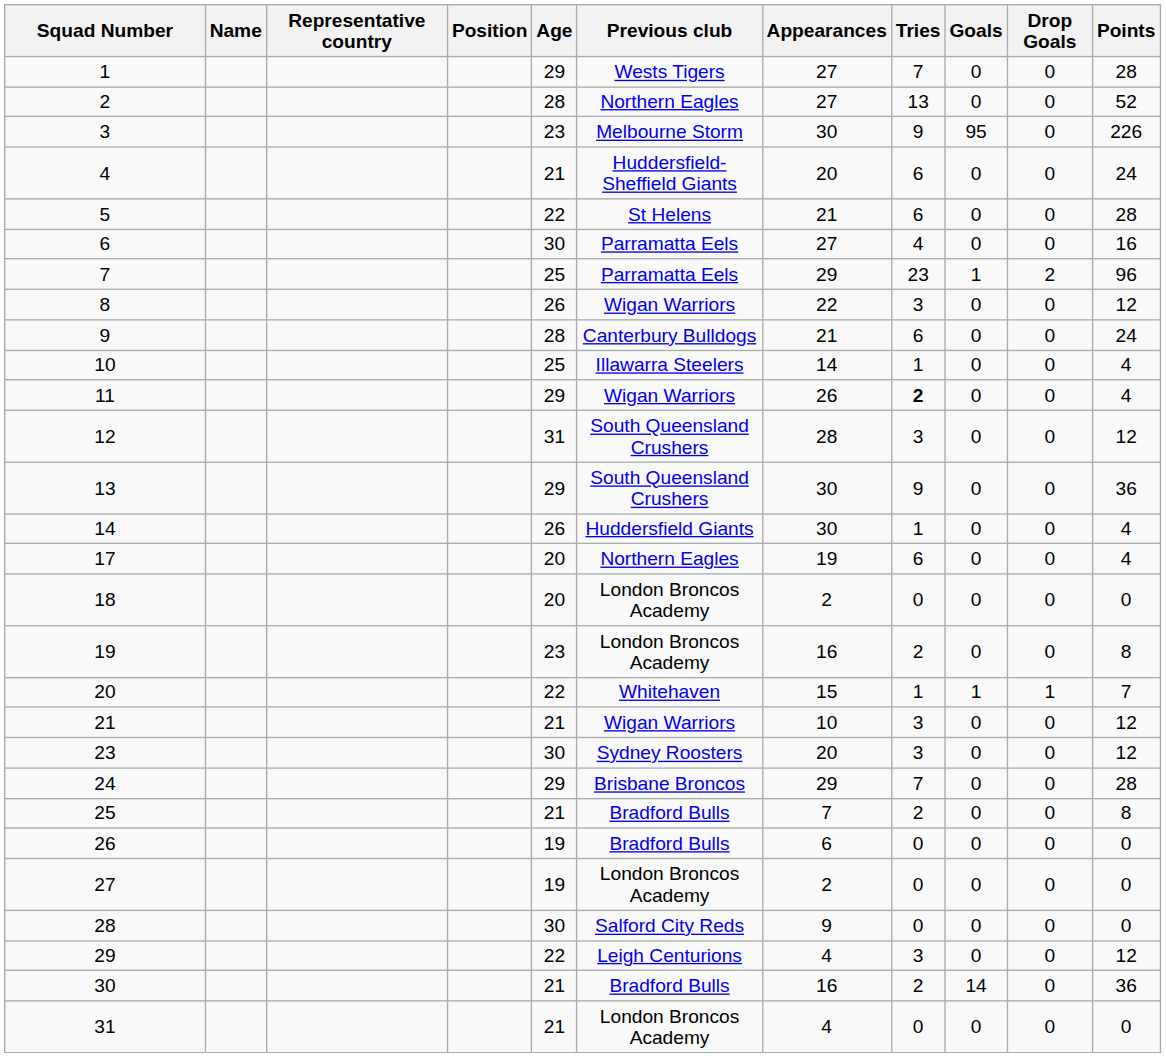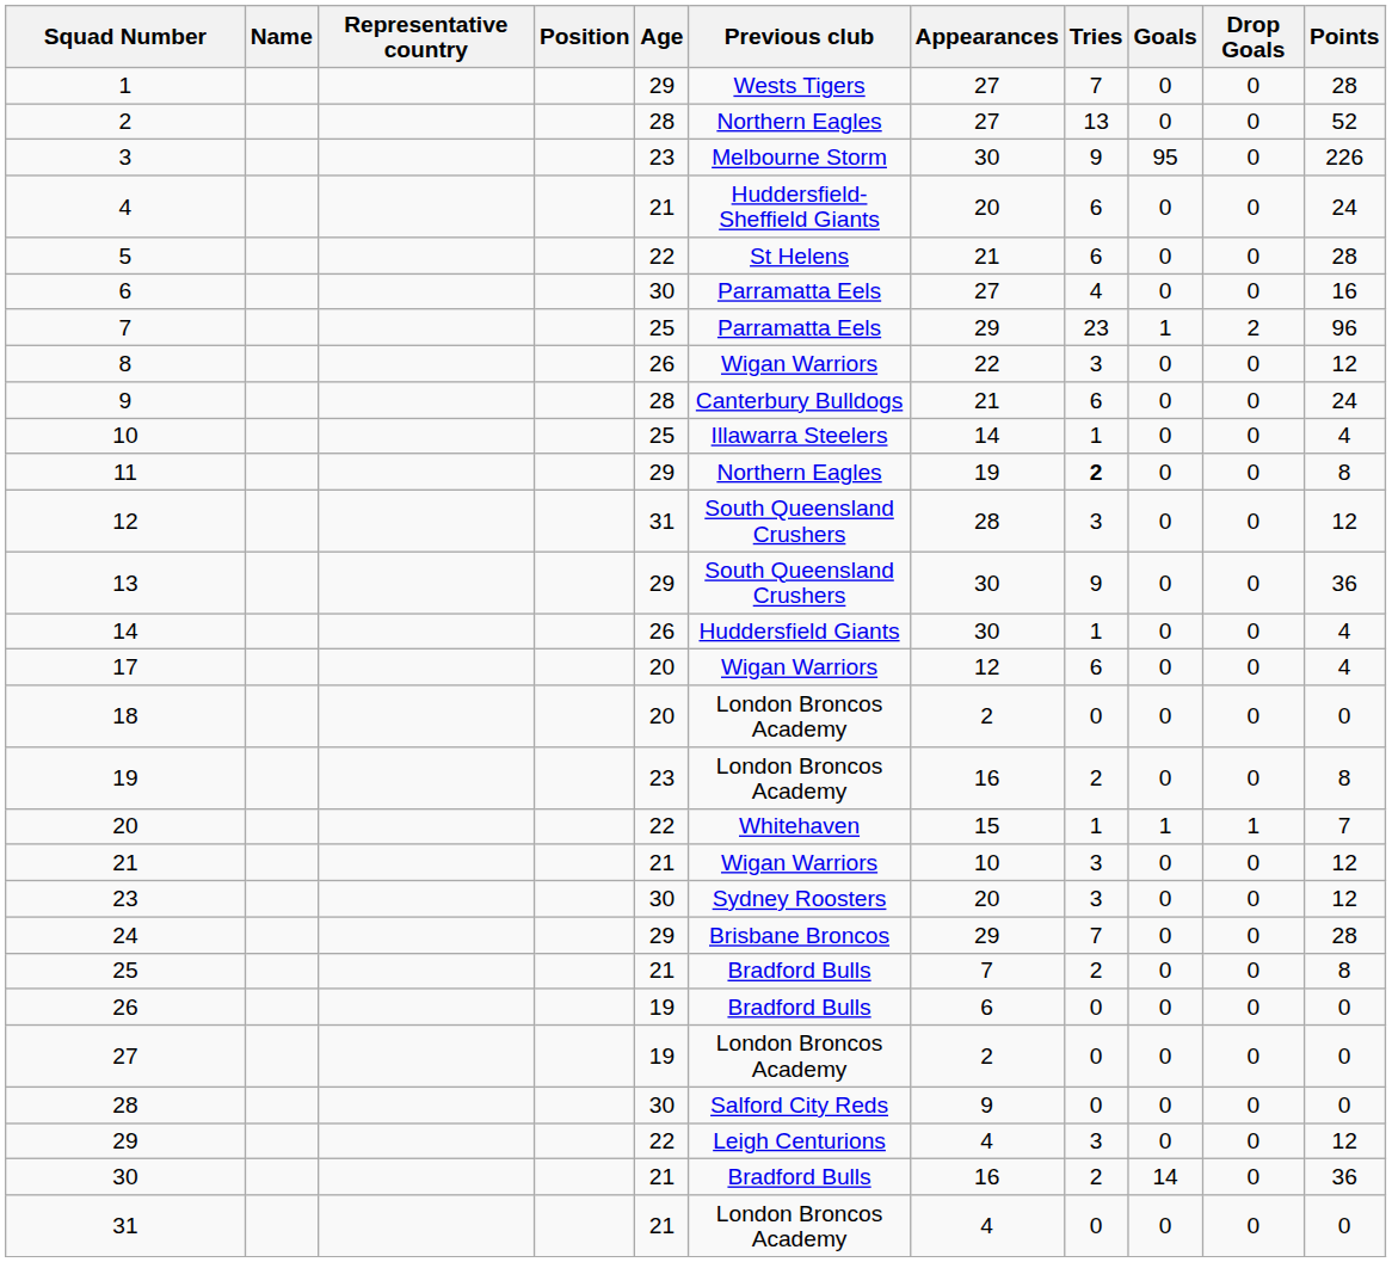 <table class="wikitable sortable" style="text-align: center; font-size:90%">
 <tr>
 <th style="width:10em">Squad Number</th>
 <th>Name</th>
 <th>Representative country</th>
 <th>Position</th>
 <th>Age</th>
 <th>Previous club</th>
 <th>Appearances</th>
 <th>Tries</th>
 <th>Goals</th>
 <th>Drop Goals</th>
 <th>Points</th>
 </tr>
 <tr>
 <td>1</td>
 <td></td>
 <td></td>
 <td></td>
 <td>29</td>
 <td> <a href='#'>Wests Tigers</a></td>
 <td>27</td>
 <td>7</td>
 <td>0</td>
 <td>0</td>
 <td>28</td>
 </tr>
 <tr>
 <td>2</td>
 <td></td>
 <td></td>
 <td></td>
 <td>28</td>
 <td> <a href='#'>Northern Eagles</a></td>
 <td>27</td>
 <td>13</td>
 <td>0</td>
 <td>0</td>
 <td>52</td>
 </tr>
 <tr>
 <td>3</td>
 <td></td>
 <td></td>
 <td></td>
 <td>23</td>
 <td> <a href='#'>Melbourne Storm</a></td>
 <td>30</td>
 <td>9</td>
 <td>95</td>
 <td>0</td>
 <td>226</td>
 </tr>
 <tr>
 <td>4</td>
 <td></td>
 <td></td>
 <td></td>
 <td>21</td>
 <td> <a href='#'>Huddersfield-Sheffield Giants</a></td>
 <td>20</td>
 <td>6</td>
 <td>0</td>
 <td>0</td>
 <td>24</td>
 </tr>
 <tr>
 <td>5</td>
 <td></td>
 <td></td>
 <td></td>
 <td>22</td>
 <td> <a href='#'>St Helens</a></td>
 <td>21</td>
 <td>6</td>
 <td>0</td>
 <td>0</td>
 <td>28</td>
 </tr>
 <tr>
 <td>6</td>
 <td></td>
 <td></td>
 <td></td>
 <td>30</td>
 <td> <a href='#'>Parramatta Eels</a></td>
 <td>27</td>
 <td>4</td>
 <td>0</td>
 <td>0</td>
 <td>16</td>
 </tr>
 <tr>
 <td>7</td>
 <td></td>
 <td></td>
 <td></td>
 <td>25</td>
 <td> <a href='#'>Parramatta Eels</a></td>
 <td>29</td>
 <td>23</td>
 <td>1</td>
 <td>2</td>
 <td>96</td>
 </tr>
 <tr>
 <td>8</td>
 <td></td>
 <td></td>
 <td></td>
 <td>26</td>
 <td> <a href='#'>Wigan Warriors</a></td>
 <td>22</td>
 <td>3</td>
 <td>0</td>
 <td>0</td>
 <td>12</td>
 </tr>
 <tr>
 <td>9</td>
 <td></td>
 <td></td>
 <td></td>
 <td>28</td>
 <td> <a href='#'>Canterbury Bulldogs</a></td>
 <td>21</td>
 <td>6</td>
 <td>0</td>
 <td>0</td>
 <td>24</td>
 </tr>
 <tr>
 <td>10</td>
 <td></td>
 <td></td>
 <td></td>
 <td>25</td>
 <td> <a href='#'>Illawarra Steelers</a></td>
 <td>14</td>
 <td>1</td>
 <td>0</td>
 <td>0</td>
 <td>4</td>
 </tr>
 <tr>
 <td>11</td>
 <td></td>
 <td></td>
 <td></td>
 <td>29</td>
-<td> <a href='#'>Wigan Warriors</a></td>
-<td>26</td>
+<td> <a href='#'>Northern Eagles</a></td>
+<td>19</td>
 <td><strong>2</strong></td>
 <td>0</td>
 <td>0</td>
-<td>4</td>
+<td>8</td>
 </tr>
 <tr>
 <td>12</td>
 <td></td>
 <td></td>
 <td></td>
 <td>31</td>
 <td> <a href='#'>South Queensland Crushers</a></td>
 <td>28</td>
 <td>3</td>
 <td>0</td>
 <td>0</td>
 <td>12</td>
 </tr>
 <tr>
 <td>13</td>
 <td></td>
 <td></td>
 <td></td>
 <td>29</td>
 <td> <a href='#'>South Queensland Crushers</a></td>
 <td>30</td>
 <td>9</td>
 <td>0</td>
 <td>0</td>
 <td>36</td>
 </tr>
 <tr>
 <td>14</td>
 <td></td>
 <td></td>
 <td></td>
 <td>26</td>
 <td> <a href='#'>Huddersfield Giants</a></td>
 <td>30</td>
 <td>1</td>
 <td>0</td>
 <td>0</td>
 <td>4</td>
 </tr>
 <tr>
 <td>17</td>
 <td></td>
 <td></td>
 <td></td>
 <td>20</td>
-<td> <a href='#'>Northern Eagles</a></td>
-<td>19</td>
+<td> <a href='#'>Wigan Warriors</a></td>
+<td>12</td>
 <td>6</td>
 <td>0</td>
 <td>0</td>
 <td>4</td>
 </tr>
 <tr>
 <td>18</td>
 <td></td>
 <td></td>
 <td></td>
 <td>20</td>
 <td> London Broncos Academy</td>
 <td>2</td>
 <td>0</td>
 <td>0</td>
 <td>0</td>
 <td>0</td>
 </tr>
 <tr>
 <td>19</td>
 <td></td>
 <td></td>
 <td></td>
 <td>23</td>
 <td> London Broncos Academy</td>
 <td>16</td>
 <td>2</td>
 <td>0</td>
 <td>0</td>
 <td>8</td>
 </tr>
 <tr>
 <td>20</td>
 <td></td>
 <td></td>
 <td></td>
 <td>22</td>
 <td> <a href='#'>Whitehaven</a></td>
 <td>15</td>
 <td>1</td>
 <td>1</td>
 <td>1</td>
 <td>7</td>
 </tr>
 <tr>
 <td>21</td>
 <td></td>
 <td></td>
 <td></td>
 <td>21</td>
 <td> <a href='#'>Wigan Warriors</a></td>
 <td>10</td>
 <td>3</td>
 <td>0</td>
 <td>0</td>
 <td>12</td>
 </tr>
 <tr>
 <td>23</td>
 <td></td>
 <td></td>
 <td></td>
 <td>30</td>
 <td> <a href='#'>Sydney Roosters</a></td>
 <td>20</td>
 <td>3</td>
 <td>0</td>
 <td>0</td>
 <td>12</td>
 </tr>
 <tr>
 <td>24</td>
 <td></td>
 <td></td>
 <td></td>
 <td>29</td>
 <td> <a href='#'>Brisbane Broncos</a></td>
 <td>29</td>
 <td>7</td>
 <td>0</td>
 <td>0</td>
 <td>28</td>
 </tr>
 <tr>
 <td>25</td>
 <td></td>
 <td></td>
 <td></td>
 <td>21</td>
 <td> <a href='#'>Bradford Bulls</a></td>
 <td>7</td>
 <td>2</td>
 <td>0</td>
 <td>0</td>
 <td>8</td>
 </tr>
 <tr>
 <td>26</td>
 <td></td>
 <td></td>
 <td></td>
 <td>19</td>
 <td> <a href='#'>Bradford Bulls</a></td>
 <td>6</td>
 <td>0</td>
 <td>0</td>
 <td>0</td>
 <td>0</td>
 </tr>
 <tr>
 <td>27</td>
 <td></td>
 <td></td>
 <td></td>
 <td>19</td>
 <td> London Broncos Academy</td>
 <td>2</td>
 <td>0</td>
 <td>0</td>
 <td>0</td>
 <td>0</td>
 </tr>
 <tr>
 <td>28</td>
 <td></td>
 <td></td>
 <td></td>
 <td>30</td>
 <td> <a href='#'>Salford City Reds</a></td>
 <td>9</td>
 <td>0</td>
 <td>0</td>
 <td>0</td>
 <td>0</td>
 </tr>
 <tr>
 <td>29</td>
 <td></td>
 <td></td>
 <td></td>
 <td>22</td>
 <td> <a href='#'>Leigh Centurions</a></td>
 <td>4</td>
 <td>3</td>
 <td>0</td>
 <td>0</td>
 <td>12</td>
 </tr>
 <tr>
 <td>30</td>
 <td></td>
 <td></td>
 <td></td>
 <td>21</td>
 <td> <a href='#'>Bradford Bulls</a></td>
 <td>16</td>
 <td>2</td>
 <td>14</td>
 <td>0</td>
 <td>36</td>
 </tr>
 <tr>
 <td>31</td>
 <td></td>
 <td></td>
 <td></td>
 <td>21</td>
 <td> London Broncos Academy</td>
 <td>4</td>
 <td>0</td>
 <td>0</td>
 <td>0</td>
 <td>0</td>
 </tr>
 <tr>
 </tr>
 </table>
